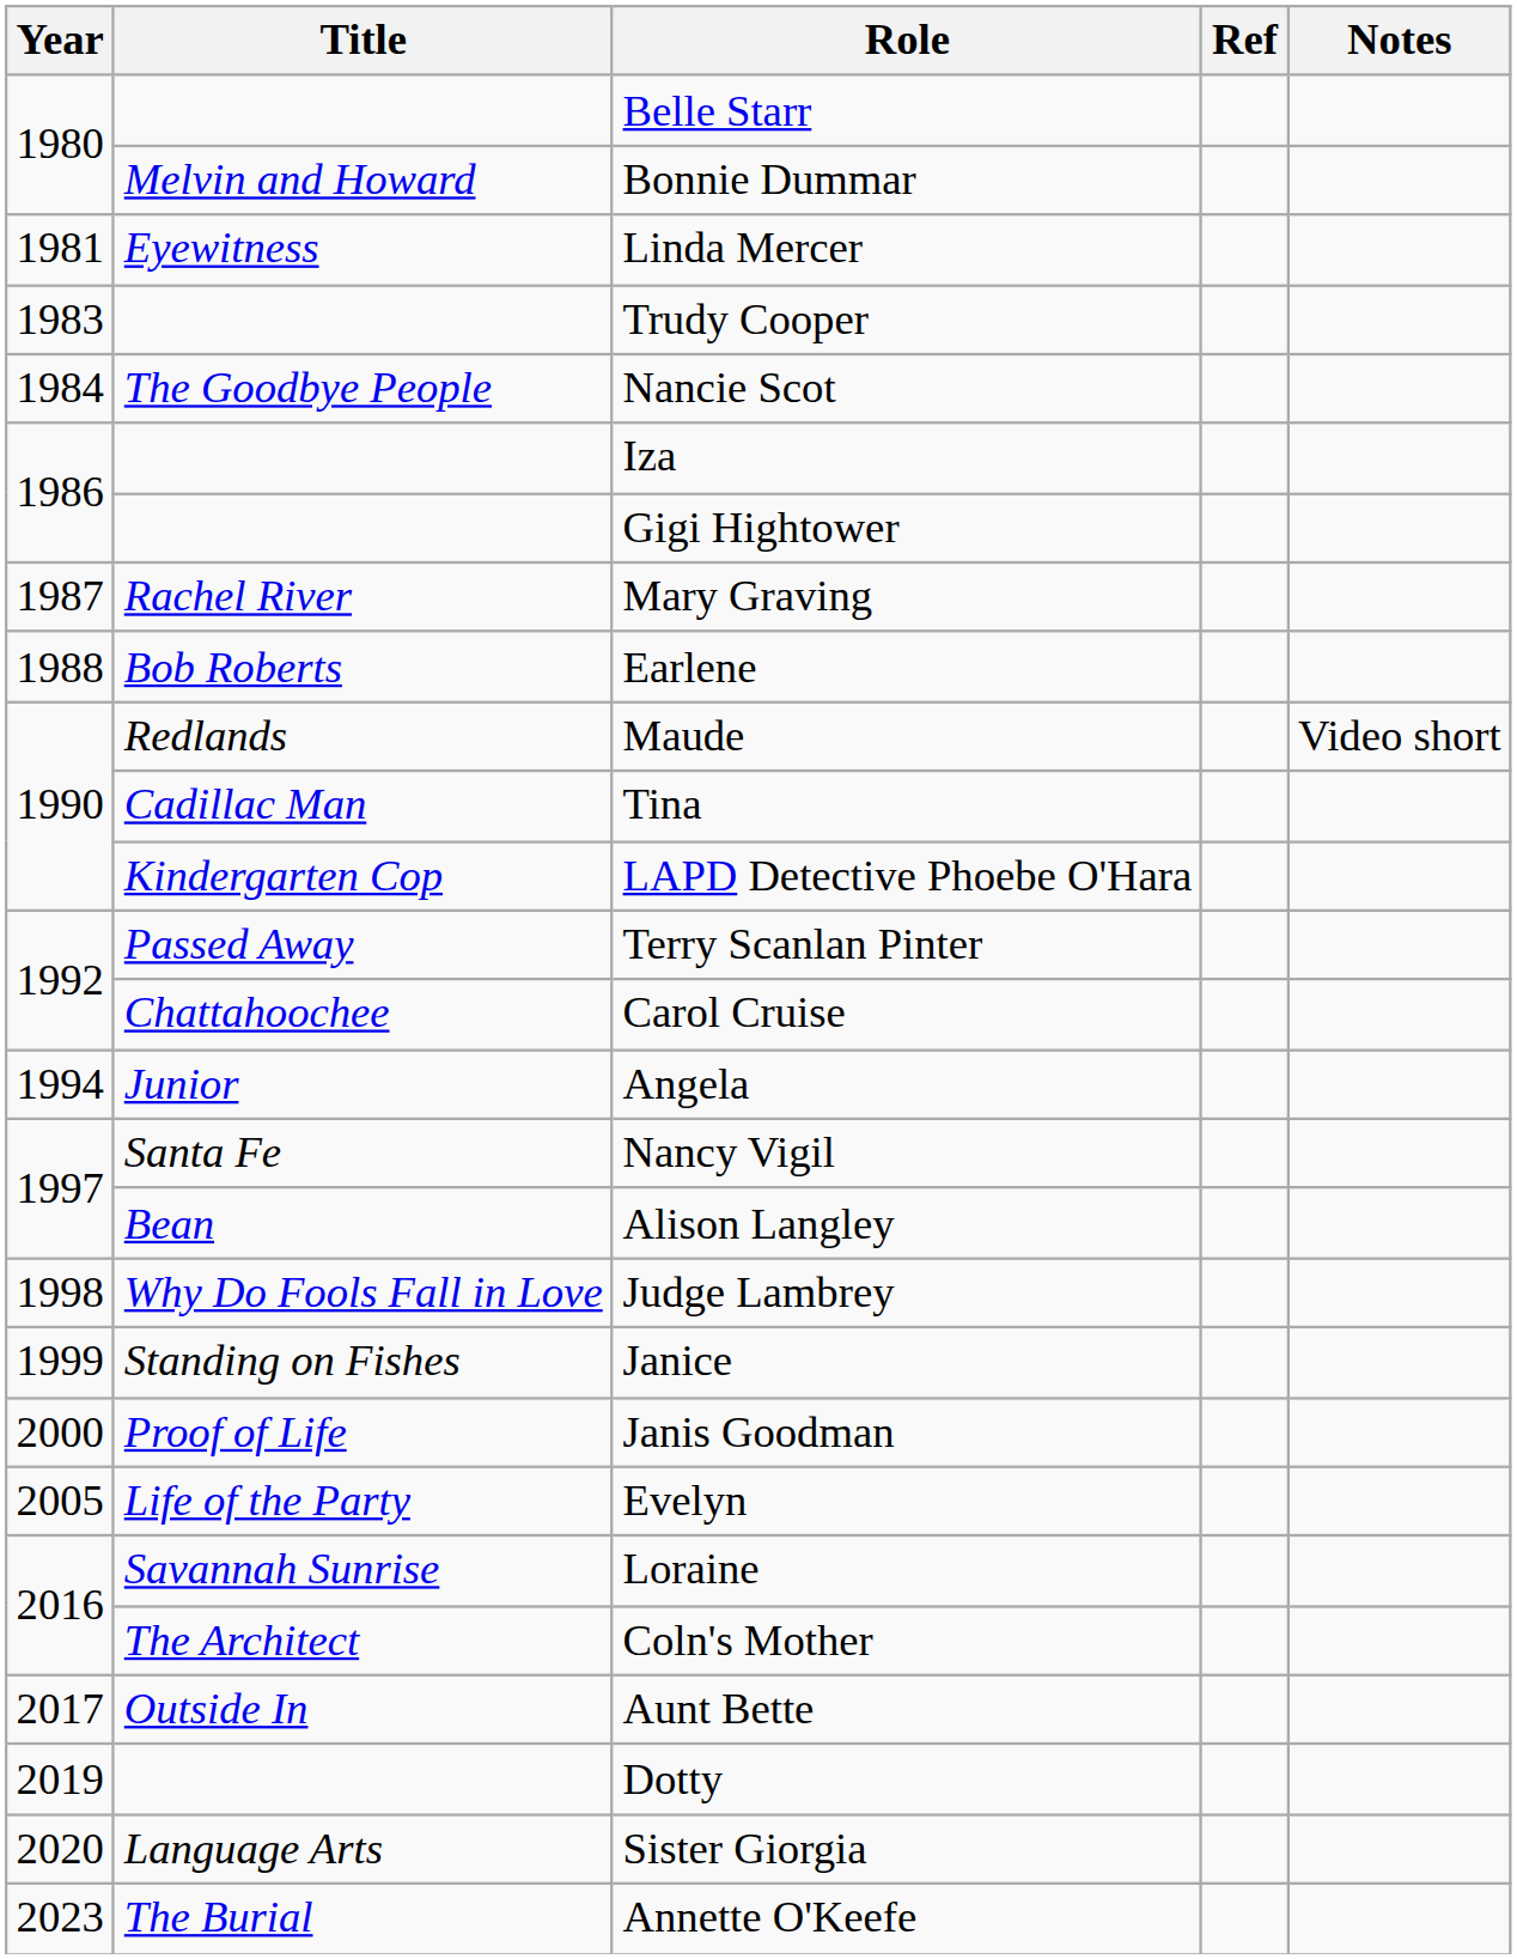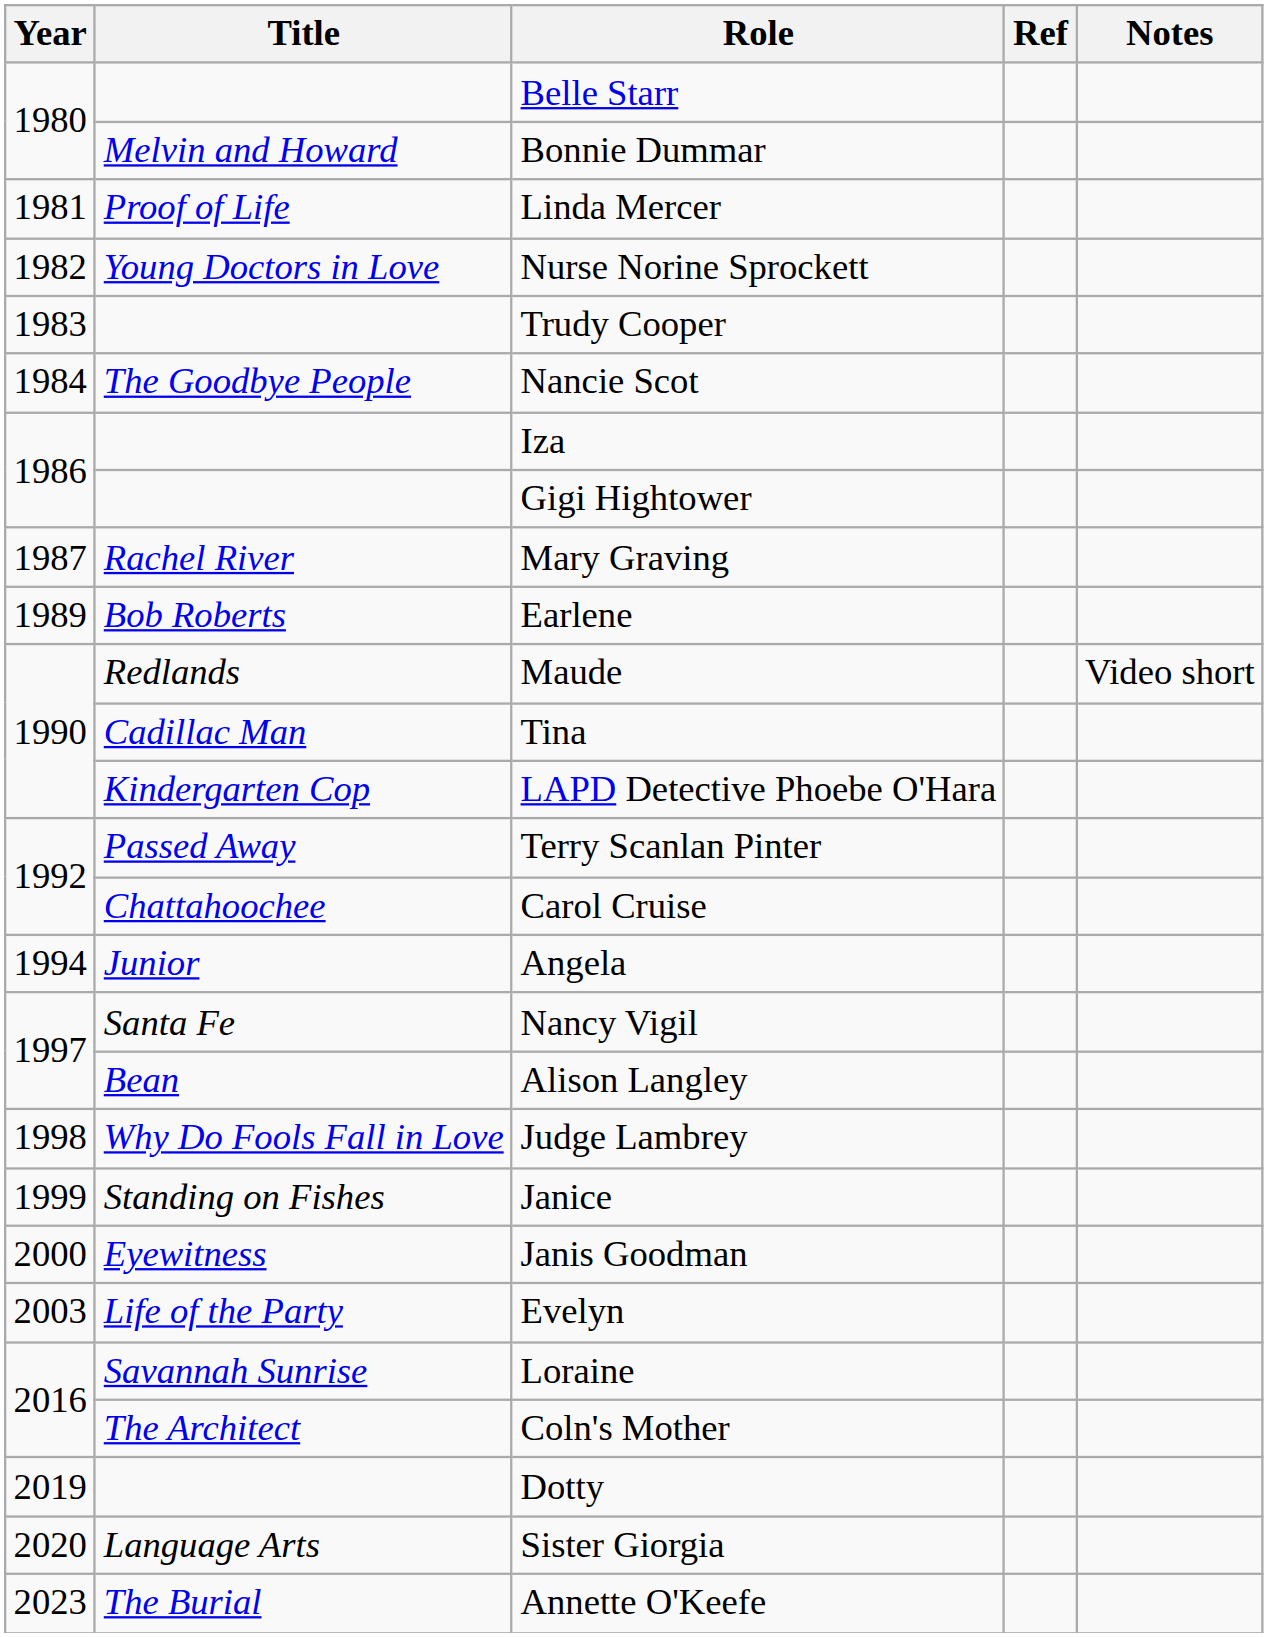 <table class="wikitable sortable">
 <tr>
 <th>Year</th>
 <th>Title</th>
 <th>Role</th>
 <th>Ref</th>
 <th class="unsortable">Notes</th>
 </tr>
 <tr>
 <td rowspan="2">1980</td>
 <td><em></em></td>
 <td><a href='#'>Belle Starr</a></td>
 <td></td>
 <td></td>
 </tr>
 <tr>
 <td><em><a href='#'>Melvin and Howard</a></em></td>
 <td>Bonnie Dummar</td>
 <td></td>
 <td></td>
 </tr>
 <tr>
 <td>1981</td>
-<td><em><a href='#'>Eyewitness</a></em></td>
+<td><em><a href='#'>Proof of Life</a></em></td>
 <td>Linda Mercer</td>
+<td></td>
+<td></td>
+</tr>
+<tr>
+<td>1982</td>
+<td><em><a href='#'>Young Doctors in Love</a></em></td>
+<td>Nurse Norine Sprockett</td>
 <td></td>
 <td></td>
 </tr>
 <tr>
 <td>1983</td>
 <td><em></em></td>
 <td>Trudy Cooper</td>
 <td></td>
 <td></td>
 </tr>
 <tr>
 <td>1984</td>
 <td><em><a href='#'>The Goodbye People</a></em></td>
 <td>Nancie Scot</td>
 <td></td>
 <td></td>
 </tr>
 <tr>
 <td rowspan="2">1986</td>
 <td><em></em></td>
 <td>Iza</td>
 <td></td>
 <td></td>
 </tr>
 <tr>
 <td><em></em></td>
 <td>Gigi Hightower</td>
 <td></td>
 <td></td>
 </tr>
 <tr>
 <td>1987</td>
 <td><em><a href='#'>Rachel River</a></em></td>
 <td>Mary Graving</td>
 <td></td>
 <td></td>
 </tr>
 <tr>
-<td>1988</td>
+<td>1989</td>
 <td><em><a href='#'>Bob Roberts</a></em></td>
 <td>Earlene</td>
 <td></td>
 <td></td>
 </tr>
 <tr>
 <td rowspan="3">1990</td>
 <td><em>Redlands</em></td>
 <td>Maude</td>
 <td></td>
 <td>Video short</td>
 </tr>
 <tr>
 <td><em><a href='#'>Cadillac Man</a></em></td>
 <td>Tina</td>
 <td></td>
 <td></td>
 </tr>
 <tr>
 <td><em><a href='#'>Kindergarten Cop</a></em></td>
 <td><a href='#'>LAPD</a> Detective Phoebe O'Hara</td>
 <td></td>
 <td></td>
 </tr>
 <tr>
 <td rowspan="2">1992</td>
 <td><em><a href='#'>Passed Away</a></em></td>
 <td>Terry Scanlan Pinter</td>
 <td></td>
 <td></td>
 </tr>
 <tr>
 <td><em><a href='#'>Chattahoochee</a></em></td>
 <td>Carol Cruise</td>
 <td></td>
 <td></td>
 </tr>
 <tr>
 <td>1994</td>
 <td><em><a href='#'>Junior</a></em></td>
 <td>Angela</td>
 <td></td>
 <td></td>
 </tr>
 <tr>
 <td rowspan="2">1997</td>
 <td><em>Santa Fe</em></td>
 <td>Nancy Vigil</td>
 <td></td>
 <td></td>
 </tr>
 <tr>
 <td><em><a href='#'>Bean</a></em></td>
 <td>Alison Langley</td>
 <td></td>
 <td></td>
 </tr>
 <tr>
 <td>1998</td>
 <td><em><a href='#'>Why Do Fools Fall in Love</a></em></td>
 <td>Judge Lambrey</td>
 <td></td>
 <td></td>
 </tr>
 <tr>
 <td>1999</td>
 <td><em>Standing on Fishes</em></td>
 <td>Janice</td>
 <td></td>
 <td></td>
 </tr>
 <tr>
 <td>2000</td>
-<td><em><a href='#'>Proof of Life</a></em></td>
+<td><em><a href='#'>Eyewitness</a></em></td>
 <td>Janis Goodman</td>
 <td></td>
 <td></td>
 </tr>
 <tr>
-<td>2005</td>
+<td>2003</td>
 <td><em><a href='#'>Life of the Party</a></em></td>
 <td>Evelyn</td>
 <td></td>
 <td></td>
 </tr>
 <tr>
 <td rowspan="2">2016</td>
 <td><em><a href='#'>Savannah Sunrise</a></em></td>
 <td>Loraine</td>
 <td></td>
 <td></td>
 </tr>
 <tr>
 <td><em><a href='#'>The Architect</a></em></td>
 <td>Coln's Mother</td>
-<td></td>
-<td></td>
-</tr>
-<tr>
-<td>2017</td>
-<td><em><a href='#'>Outside In</a></em></td>
-<td>Aunt Bette</td>
 <td></td>
 <td></td>
 </tr>
 <tr>
 <td>2019</td>
 <td><em></em></td>
 <td>Dotty</td>
 <td></td>
 <td></td>
 </tr>
 <tr>
 <td>2020</td>
 <td><em>Language Arts</em></td>
 <td>Sister Giorgia</td>
 <td></td>
 <td></td>
 </tr>
 <tr>
 <td>2023</td>
 <td><a href='#'><em>The Burial</em></a></td>
 <td>Annette O'Keefe</td>
 <td></td>
 <td></td>
 </tr>
 </table>
